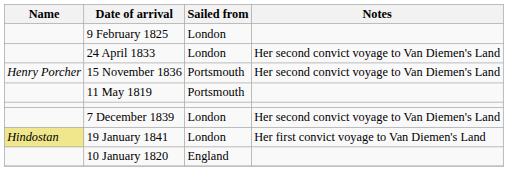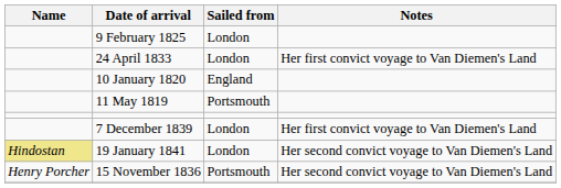 <table class="wikitable sortable" border="1">
 <tr>
 <th>Name</th>
 <th>Date of arrival</th>
 <th>Sailed from</th>
 <th>Notes</th>
 </tr>
 <tr>
 <td></td>
 <td>9 February 1825</td>
 <td>London</td>
 <td></td>
 </tr>
 <tr>
 <td></td>
 <td>24 April 1833</td>
 <td>London</td>
-<td>Her second convict voyage to Van Diemen's Land</td>
+<td>Her first convict voyage to Van Diemen's Land</td>
 </tr>
 <tr>
-<td><em>Henry Porcher</em></td>
-<td>15 November 1836</td>
-<td>Portsmouth</td>
-<td>Her second convict voyage to Van Diemen's Land</td>
+<td></td>
+<td>10 January 1820</td>
+<td>England</td>
+<td></td>
 </tr>
 <tr>
 <td></td>
 <td>11 May 1819</td>
 <td>Portsmouth</td>
 <td></td>
 </tr>
 <tr>
 <td></td>
 <td></td>
 <td></td>
 </tr>
 <tr>
 <td></td>
 <td>7 December 1839</td>
 <td>London</td>
-<td>Her second convict voyage to Van Diemen's Land</td>
+<td>Her first convict voyage to Van Diemen's Land</td>
 </tr>
 <tr>
 <td style="background: khaki;"><em>Hindostan</em></td>
 <td>19 January 1841</td>
 <td>London</td>
-<td>Her first convict voyage to Van Diemen's Land</td>
+<td>Her second convict voyage to Van Diemen's Land</td>
 </tr>
 <tr>
-<td></td>
-<td>10 January 1820</td>
-<td>England</td>
-<td></td>
+<td><em>Henry Porcher</em></td>
+<td>15 November 1836</td>
+<td>Portsmouth</td>
+<td>Her second convict voyage to Van Diemen's Land</td>
 </tr>
 <tr>
 </tr>
 </table>
